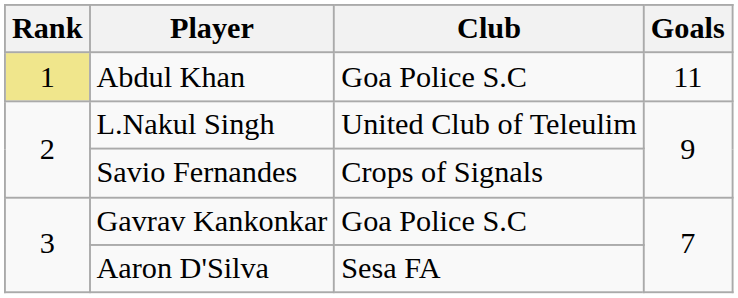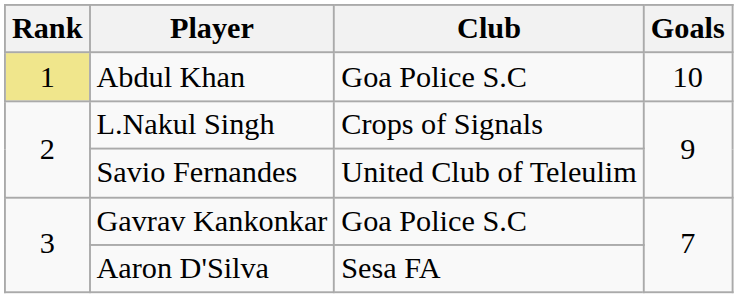 <table class="wikitable" style="text-align:center">
 <tr>
 <th>Rank</th>
 <th>Player</th>
 <th>Club</th>
 <th>Goals</th>
 </tr>
 <tr>
 <td style="background: khaki;">1</td>
 <td align="left"> Abdul Khan</td>
 <td align="left">Goa Police S.C</td>
-<td align="center">11</td>
+<td align="center">10</td>
 </tr>
 <tr>
 <td rowspan="2">2</td>
 <td align="left"> L.Nakul Singh</td>
-<td align="left">United Club of Teleulim</td>
+<td align="left">Crops of Signals</td>
 <td align="center" rowspan="2">9</td>
 </tr>
 <tr>
 <td align="left"> Savio Fernandes</td>
-<td align="left">Crops of Signals</td>
+<td align="left">United Club of Teleulim</td>
 </tr>
 <tr>
 <td rowspan="2">3</td>
 <td align="left"> Gavrav Kankonkar</td>
 <td align="left">Goa Police S.C</td>
 <td align="centre" rowspan="2">7</td>
 </tr>
 <tr>
 <td align="left"> Aaron D'Silva</td>
 <td align="left">Sesa FA</td>
 </tr>
 </table>
